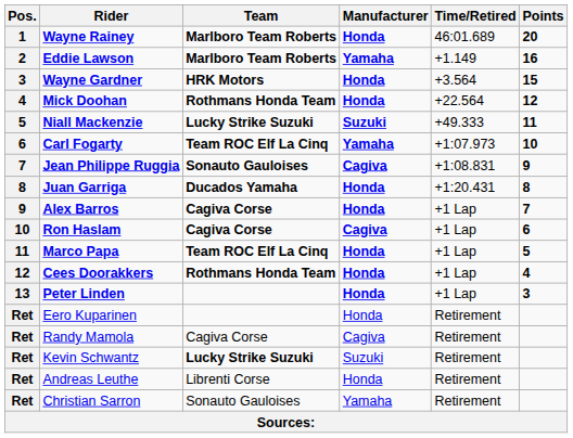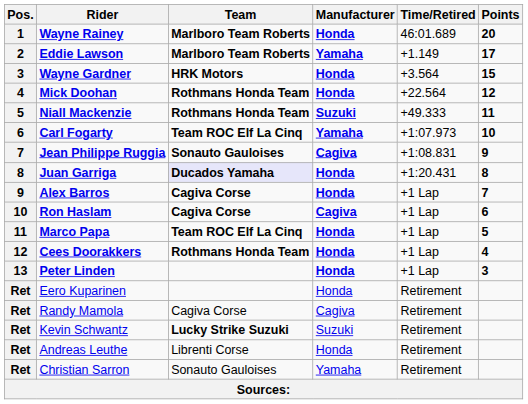 <table class="wikitable" style="font-size: 95%;">
 <tr>
 <th>Pos.</th>
 <th>Rider</th>
 <th>Team</th>
 <th>Manufacturer</th>
 <th>Time/Retired</th>
 <th>Points</th>
 </tr>
 <tr>
 <th>1</th>
 <td> <strong><a href='#'>Wayne Rainey</a></strong></td>
 <td><strong>Marlboro Team Roberts</strong></td>
 <td><strong><a href='#'>Honda</a></strong></td>
 <td>46:01.689</td>
 <td><strong>20</strong></td>
 </tr>
 <tr>
 <th>2</th>
 <td> <strong><a href='#'>Eddie Lawson</a></strong></td>
 <td><strong>Marlboro Team Roberts</strong></td>
 <td><strong><a href='#'>Yamaha</a></strong></td>
 <td>+1.149</td>
-<td><strong>16</strong></td>
+<td><strong>17</strong></td>
 </tr>
 <tr>
 <th>3</th>
 <td> <strong><a href='#'>Wayne Gardner</a></strong></td>
 <td><strong>HRK Motors</strong></td>
 <td><strong><a href='#'>Honda</a></strong></td>
 <td>+3.564</td>
 <td><strong>15</strong></td>
 </tr>
 <tr>
 <th>4</th>
 <td> <strong><a href='#'>Mick Doohan</a></strong></td>
 <td><strong>Rothmans Honda Team</strong></td>
 <td><strong><a href='#'>Honda</a></strong></td>
 <td>+22.564</td>
 <td><strong>12</strong></td>
 </tr>
 <tr>
 <th>5</th>
 <td> <strong><a href='#'>Niall Mackenzie</a></strong></td>
-<td><strong>Lucky Strike Suzuki</strong></td>
+<td><strong>Rothmans Honda Team</strong></td>
 <td><strong><a href='#'>Suzuki</a></strong></td>
 <td>+49.333</td>
 <td><strong>11</strong></td>
 </tr>
 <tr>
 <th>6</th>
 <td> <strong><a href='#'>Carl Fogarty</a></strong></td>
 <td><strong>Team ROC Elf La Cinq</strong></td>
 <td><strong><a href='#'>Yamaha</a></strong></td>
 <td>+1:07.973</td>
 <td><strong>10</strong></td>
 </tr>
 <tr>
 <th>7</th>
 <td> <strong><a href='#'>Jean Philippe Ruggia</a></strong></td>
 <td><strong>Sonauto Gauloises</strong></td>
 <td><strong><a href='#'>Cagiva</a></strong></td>
 <td>+1:08.831</td>
 <td><strong>9</strong></td>
 </tr>
 <tr>
 <th>8</th>
 <td> <strong><a href='#'>Juan Garriga</a></strong></td>
-<td><strong>Ducados Yamaha</strong></td>
+<td style="background: lavender;"><strong>Ducados Yamaha</strong></td>
 <td><strong><a href='#'>Honda</a></strong></td>
 <td>+1:20.431</td>
 <td><strong>8</strong></td>
 </tr>
 <tr>
 <th>9</th>
 <td> <strong><a href='#'>Alex Barros</a></strong></td>
 <td><strong>Cagiva Corse</strong></td>
 <td><strong><a href='#'>Honda</a></strong></td>
 <td>+1 Lap</td>
 <td><strong>7</strong></td>
 </tr>
 <tr>
 <th>10</th>
 <td> <strong><a href='#'>Ron Haslam</a></strong></td>
 <td><strong>Cagiva Corse</strong></td>
 <td><strong><a href='#'>Cagiva</a></strong></td>
 <td>+1 Lap</td>
 <td><strong>6</strong></td>
 </tr>
 <tr>
 <th>11</th>
 <td> <strong><a href='#'>Marco Papa</a></strong></td>
 <td><strong>Team ROC Elf La Cinq</strong></td>
 <td><strong><a href='#'>Honda</a></strong></td>
 <td>+1 Lap</td>
 <td><strong>5</strong></td>
 </tr>
 <tr>
 <th>12</th>
 <td> <strong><a href='#'>Cees Doorakkers</a></strong></td>
 <td><strong>Rothmans Honda Team</strong></td>
 <td><strong><a href='#'>Honda</a></strong></td>
 <td>+1 Lap</td>
 <td><strong>4</strong></td>
 </tr>
 <tr>
 <th>13</th>
 <td> <strong><a href='#'>Peter Linden</a></strong></td>
 <td></td>
 <td><strong><a href='#'>Honda</a></strong></td>
 <td>+1 Lap</td>
 <td><strong>3</strong></td>
 </tr>
 <tr>
 <th>Ret</th>
 <td> <a href='#'>Eero Kuparinen</a></td>
 <td></td>
 <td><a href='#'>Honda</a></td>
 <td>Retirement</td>
 <td></td>
 </tr>
 <tr>
 <th>Ret</th>
 <td> <a href='#'>Randy Mamola</a></td>
 <td>Cagiva Corse</td>
 <td><a href='#'>Cagiva</a></td>
 <td>Retirement</td>
 <td></td>
 </tr>
 <tr>
 <th>Ret</th>
 <td> <a href='#'>Kevin Schwantz</a></td>
 <td><strong>Lucky Strike Suzuki</strong></td>
 <td><a href='#'>Suzuki</a></td>
 <td>Retirement</td>
 <td></td>
 </tr>
 <tr>
 <th>Ret</th>
 <td> <a href='#'>Andreas Leuthe</a></td>
 <td>Librenti Corse</td>
 <td><a href='#'>Honda</a></td>
 <td>Retirement</td>
 <td></td>
 </tr>
 <tr>
 <th>Ret</th>
 <td> <a href='#'>Christian Sarron</a></td>
 <td>Sonauto Gauloises</td>
 <td><a href='#'>Yamaha</a></td>
 <td>Retirement</td>
 <td></td>
 </tr>
 <tr>
 <th colspan=8>Sources:</th>
 </tr>
 </table>
